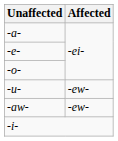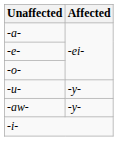 <table class="wikitable">
 <tr>
 <th>Unaffected</th>
 <th>Affected</th>
 </tr>
 <tr>
 <td><em>-a-</em></td>
 <td rowspan="3"><em>-ei-</em></td>
 </tr>
 <tr>
 <td><em>-e-</em></td>
 </tr>
 <tr>
 <td><em>-o-</em></td>
 </tr>
 <tr>
 <td><em>-u-</em></td>
-<td><em>-ew-</em></td>
+<td><em>-y-</em></td>
 </tr>
 <tr>
 <td><em>-aw-</em></td>
-<td><em>-ew-</em></td>
+<td><em>-y-</em></td>
 </tr>
 <tr>
 <td colspan="2"><em>-i-</em></td>
 </tr>
 </table>
